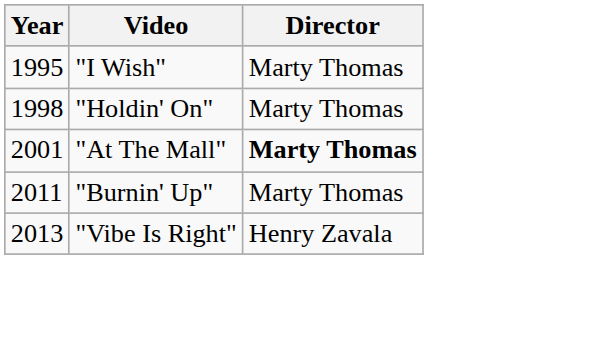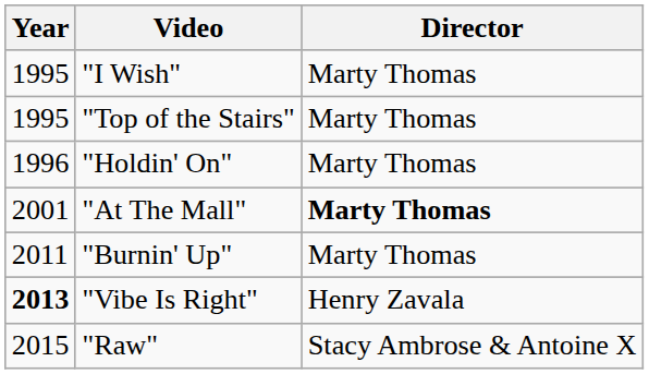 <table class="wikitable">
 <tr>
 <th>Year</th>
 <th>Video</th>
 <th>Director</th>
 </tr>
 <tr>
 <td>1995</td>
 <td>"I Wish"</td>
 <td>Marty Thomas</td>
 </tr>
 <tr>
-<td>1998</td>
+<td>1995</td>
+<td>"Top of the Stairs"</td>
+<td>Marty Thomas</td>
+</tr>
+<tr>
+<td>1996</td>
 <td>"Holdin' On"</td>
 <td>Marty Thomas</td>
 </tr>
 <tr>
 <td>2001</td>
 <td>"At The Mall"</td>
 <td><strong>Marty Thomas</strong></td>
 </tr>
 <tr>
 <td>2011</td>
 <td>"Burnin' Up"</td>
 <td>Marty Thomas</td>
 </tr>
 <tr>
-<td>2013</td>
+<td><strong>2013</strong></td>
 <td>"Vibe Is Right"</td>
 <td>Henry Zavala</td>
 </tr>
+<tr>
+<td>2015</td>
+<td>"Raw"</td>
+<td>Stacy Ambrose & Antoine X</td>
+</tr>
 </table>
